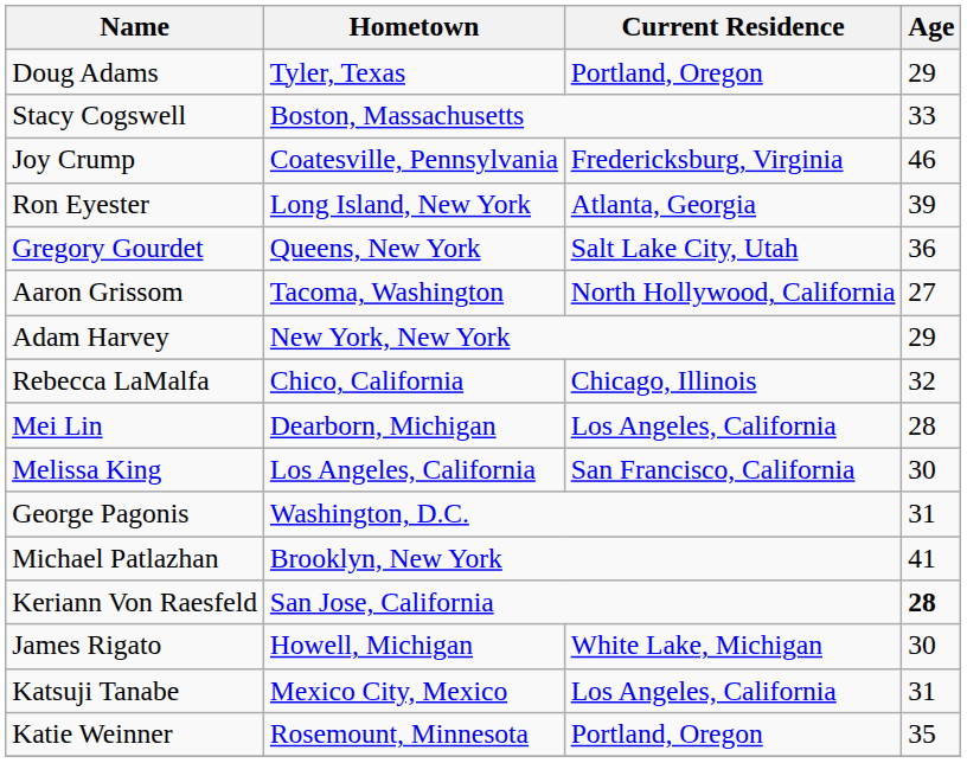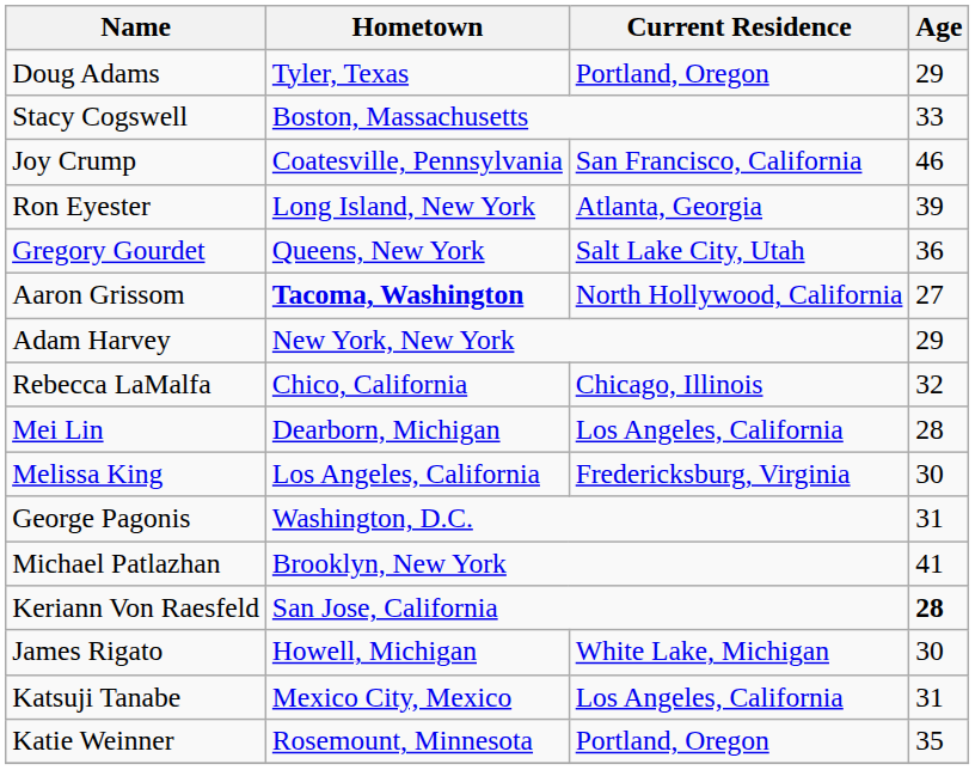 <table class="wikitable sortable">
 <tr>
 <th>Name</th>
 <th>Hometown</th>
 <th>Current Residence</th>
 <th>Age</th>
 </tr>
 <tr>
 <td>Doug Adams</td>
 <td><a href='#'>Tyler, Texas</a></td>
 <td><a href='#'>Portland, Oregon</a></td>
 <td>29</td>
 </tr>
 <tr>
 <td>Stacy Cogswell</td>
 <td colspan="2"><a href='#'>Boston, Massachusetts</a></td>
 <td>33</td>
 </tr>
 <tr>
 <td>Joy Crump</td>
 <td><a href='#'>Coatesville, Pennsylvania</a></td>
-<td><a href='#'>Fredericksburg, Virginia</a></td>
+<td><a href='#'>San Francisco, California</a></td>
 <td>46</td>
 </tr>
 <tr>
 <td>Ron Eyester</td>
 <td><a href='#'>Long Island, New York</a></td>
 <td><a href='#'>Atlanta, Georgia</a></td>
 <td>39</td>
 </tr>
 <tr>
 <td><a href='#'>Gregory Gourdet</a></td>
 <td><a href='#'>Queens, New York</a></td>
 <td><a href='#'>Salt Lake City, Utah</a></td>
 <td>36</td>
 </tr>
 <tr>
 <td>Aaron Grissom</td>
-<td><a href='#'>Tacoma, Washington</a></td>
+<td><strong><a href='#'>Tacoma, Washington</a></strong></td>
 <td><a href='#'>North Hollywood, California</a></td>
 <td>27</td>
 </tr>
 <tr>
 <td>Adam Harvey</td>
 <td colspan="2"><a href='#'>New York, New York</a></td>
 <td>29</td>
 </tr>
 <tr>
 <td>Rebecca LaMalfa</td>
 <td><a href='#'>Chico, California</a></td>
 <td><a href='#'>Chicago, Illinois</a></td>
 <td>32</td>
 </tr>
 <tr>
 <td><a href='#'>Mei Lin</a></td>
 <td><a href='#'>Dearborn, Michigan</a></td>
 <td><a href='#'>Los Angeles, California</a></td>
 <td>28</td>
 </tr>
 <tr>
 <td><a href='#'>Melissa King</a></td>
 <td><a href='#'>Los Angeles, California</a></td>
-<td><a href='#'>San Francisco, California</a></td>
+<td><a href='#'>Fredericksburg, Virginia</a></td>
 <td>30</td>
 </tr>
 <tr>
 <td>George Pagonis</td>
 <td colspan="2"><a href='#'>Washington, D.C.</a></td>
 <td>31</td>
 </tr>
 <tr>
 <td>Michael Patlazhan</td>
 <td colspan="2"><a href='#'>Brooklyn, New York</a></td>
 <td>41</td>
 </tr>
 <tr>
 <td>Keriann Von Raesfeld</td>
 <td colspan="2"><a href='#'>San Jose, California</a></td>
 <td><strong>28</strong></td>
 </tr>
 <tr>
 <td>James Rigato</td>
 <td><a href='#'>Howell, Michigan</a></td>
 <td><a href='#'>White Lake, Michigan</a></td>
 <td>30</td>
 </tr>
 <tr>
 <td>Katsuji Tanabe</td>
 <td><a href='#'>Mexico City, Mexico</a></td>
 <td><a href='#'>Los Angeles, California</a></td>
 <td>31</td>
 </tr>
 <tr>
 <td>Katie Weinner</td>
 <td><a href='#'>Rosemount, Minnesota</a></td>
 <td><a href='#'>Portland, Oregon</a></td>
 <td>35</td>
 </tr>
 <tr>
 </tr>
 </table>
